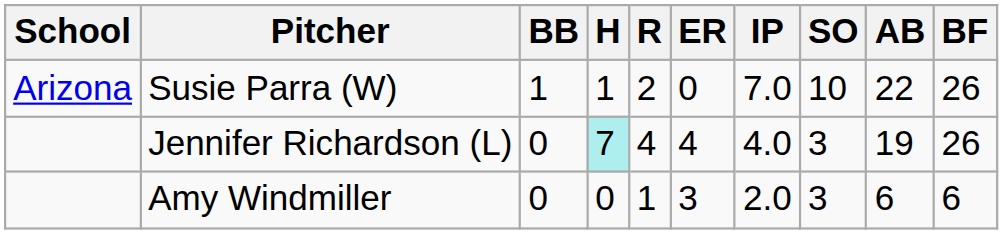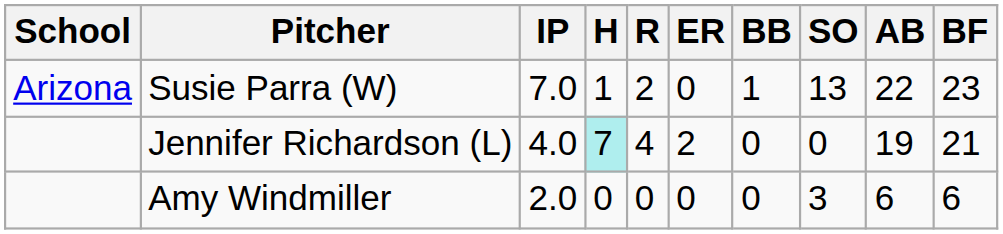 <table class="wikitable">
 <tr style="text-align:center; background:#f2f2f2;">
 <th>School</th>
 <th>Pitcher</th>
-<th>BB</th>
+<th>IP</th>
 <th>H</th>
 <th>R</th>
 <th>ER</th>
-<th>IP</th>
+<th>BB</th>
 <th>SO</th>
 <th>AB</th>
 <th>BF</th>
 </tr>
 <tr>
 <td><a href='#'>Arizona</a></td>
 <td>Susie Parra (W)</td>
-<td>1</td>
+<td>7.0</td>
 <td>1</td>
 <td>2</td>
 <td>0</td>
-<td>7.0</td>
-<td>10</td>
+<td>1</td>
+<td>13</td>
 <td>22</td>
-<td>26</td>
+<td>23</td>
 </tr>
 <tr>
 <td></td>
 <td>Jennifer Richardson (L)</td>
-<td>0</td>
+<td>4.0</td>
 <td style="background: paleturquoise;">7</td>
 <td>4</td>
-<td>4</td>
-<td>4.0</td>
-<td>3</td>
+<td>2</td>
+<td>0</td>
+<td>0</td>
 <td>19</td>
-<td>26</td>
+<td>21</td>
 </tr>
 <tr>
 <td></td>
 <td>Amy Windmiller</td>
+<td>2.0</td>
 <td>0</td>
 <td>0</td>
-<td>1</td>
-<td>3</td>
-<td>2.0</td>
+<td>0</td>
+<td>0</td>
 <td>3</td>
 <td>6</td>
 <td>6</td>
 </tr>
 </table>
